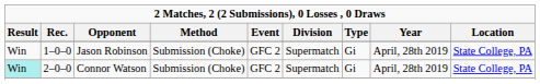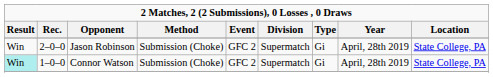 <table class="wikitable sortable" style="font-size:80%; text-align:left;">
 <tr>
 <td colspan=9 style="text-align:center;"><strong>2 Matches, 2 (2 Submissions), 0 Losses , 0 Draws</strong></td>
 </tr>
 <tr>
 <th>Result</th>
 <th>Rec.</th>
 <th>Opponent</th>
 <th>Method</th>
 <th>Event</th>
 <th>Division</th>
 <th>Type</th>
 <th>Year</th>
 <th>Location</th>
 </tr>
 <tr>
 </tr>
 <tr>
 <td>Win</td>
-<td style="text-align:center;">1–0–0</td>
+<td style="text-align:center;">2–0–0</td>
 <td> Jason Robinson</td>
 <td>Submission (Choke)</td>
 <td>GFC 2</td>
 <td>Supermatch</td>
 <td>Gi</td>
 <td>April, 28th 2019</td>
 <td><a href='#'>State College, PA</a></td>
 </tr>
 <tr>
 <td style="background: paleturquoise;">Win</td>
-<td style="text-align:center;">2–0–0</td>
+<td style="text-align:center;">1–0–0</td>
 <td> Connor Watson</td>
 <td>Submission (Choke)</td>
 <td>GFC 2</td>
 <td>Supermatch</td>
 <td>Gi</td>
 <td>April, 28th 2019</td>
 <td><a href='#'>State College, PA</a></td>
 </tr>
 <tr>
 </tr>
 <tr>
 </tr>
 </table>
